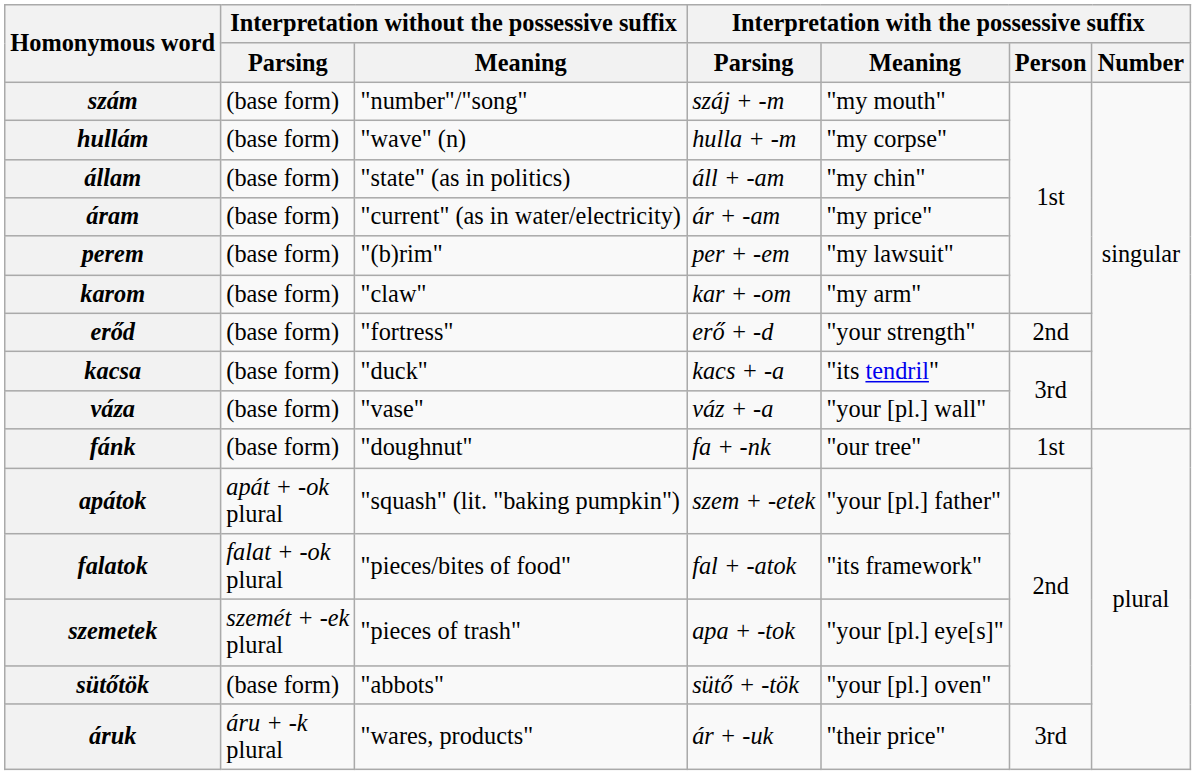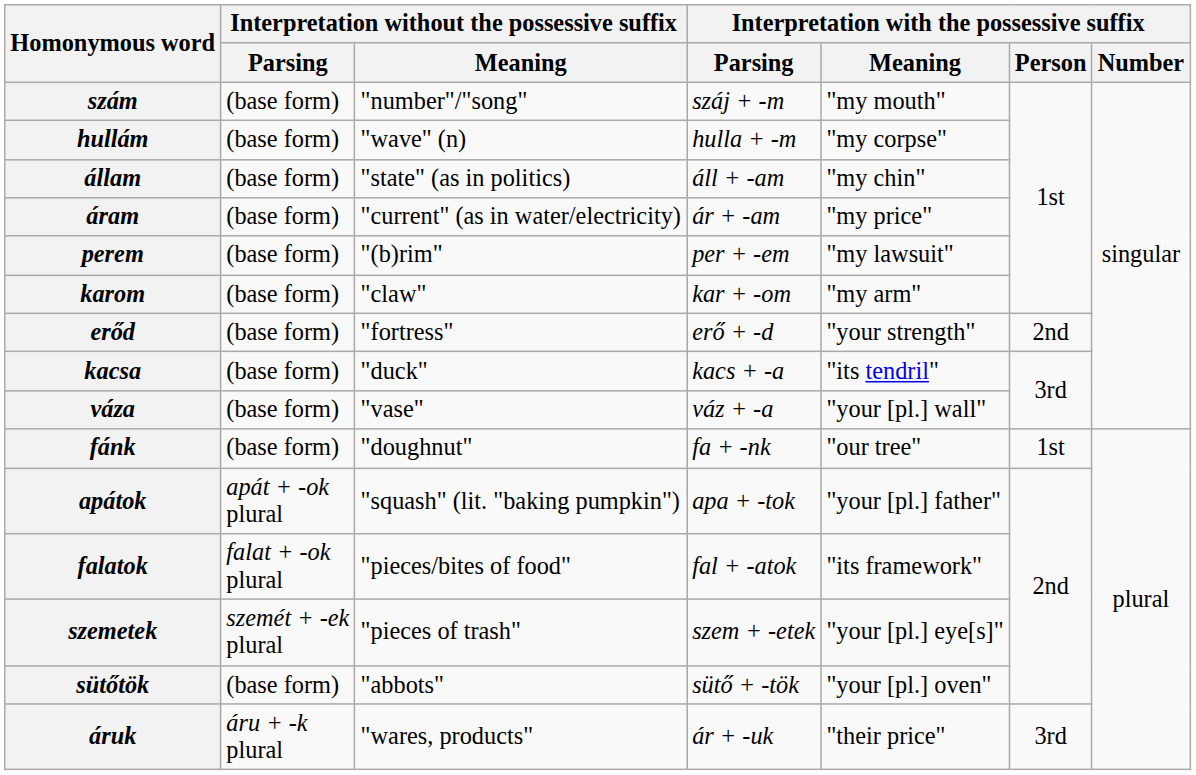 <table class="wikitable" align=center>
 <tr>
 <th rowspan=2>Homonymous word</th>
 <th colspan=2>Interpretation without the possessive suffix</th>
 <th colspan=4>Interpretation with the possessive suffix</th>
 </tr>
 <tr>
 <th>Parsing</th>
 <th>Meaning</th>
 <th>Parsing</th>
 <th>Meaning</th>
 <th>Person</th>
 <th>Number</th>
 </tr>
 <tr>
 <th><em>szám</em></th>
 <td>(base form)</td>
 <td>"number"/"song"</td>
 <td><em>száj + ‑m</em></td>
 <td>"my mouth"</td>
 <td align=center rowspan=6>1st</td>
 <td rowspan=9 align=center>singular</td>
 </tr>
 <tr>
 <th><em>hullám</em></th>
 <td>(base form)</td>
 <td>"wave" (n)</td>
 <td><em>hulla + ‑m</em></td>
 <td>"my corpse"</td>
 </tr>
 <tr>
 <th><em>állam</em></th>
 <td>(base form)</td>
 <td>"state" (as in politics)</td>
 <td><em>áll + ‑am</em></td>
 <td>"my chin"</td>
 </tr>
 <tr>
 <th><em>áram</em></th>
 <td>(base form)</td>
 <td>"current" (as in water/electricity)</td>
 <td><em>ár + ‑am</em></td>
 <td>"my price"</td>
 </tr>
 <tr>
 <th><em>perem</em></th>
 <td>(base form)</td>
 <td>"(b)rim"</td>
 <td><em>per + ‑em</em></td>
 <td>"my lawsuit"</td>
 </tr>
 <tr>
 <th><em>karom</em></th>
 <td>(base form)</td>
 <td>"claw"</td>
 <td><em>kar + ‑om</em></td>
 <td>"my arm"</td>
 </tr>
 <tr>
 <th><em>erőd</em></th>
 <td>(base form)</td>
 <td>"fortress"</td>
 <td><em>erő + ‑d</em></td>
 <td>"your strength"</td>
 <td align=center>2nd</td>
 </tr>
 <tr>
 <th><em>kacsa</em></th>
 <td>(base form)</td>
 <td>"duck"</td>
 <td><em>kacs + ‑a</em></td>
 <td>"its <a href='#'>tendril</a>"</td>
 <td align=center rowspan=2>3rd</td>
 </tr>
 <tr>
 <th><em>váza</em></th>
 <td>(base form)</td>
 <td>"vase"</td>
 <td><em>váz + ‑a</em></td>
 <td>"your [pl.] wall"</td>
 </tr>
 <tr>
 <th><em>fánk</em></th>
 <td>(base form)</td>
 <td>"doughnut"</td>
 <td><em>fa + ‑nk</em></td>
 <td>"our tree"</td>
 <td align=center>1st</td>
 <td rowspan=6 align=center>plural</td>
 </tr>
 <tr>
 <th><em>apátok</em></th>
 <td><em>apát + ‑ok</em><br>plural</td>
 <td>"squash" (lit. "baking pumpkin")</td>
-<td><em>szem + ‑etek</em></td>
+<td><em>apa + ‑tok</em></td>
 <td>"your [pl.] father"</td>
 <td rowspan=4 align=center>2nd</td>
 </tr>
 <tr>
 <th><em>falatok</em></th>
 <td><em>falat + ‑ok</em><br>plural</td>
 <td>"pieces/bites of food"</td>
 <td><em>fal + ‑atok</em></td>
 <td>"its framework"</td>
 </tr>
 <tr>
 <th><em>szemetek</em></th>
 <td><em>szemét + ‑ek</em><br>plural</td>
 <td>"pieces of trash"</td>
-<td><em>apa + ‑tok</em></td>
+<td><em>szem + ‑etek</em></td>
 <td>"your [pl.] eye[s]"</td>
 </tr>
 <tr>
 <th><em>sütőtök</em></th>
 <td>(base form)</td>
 <td>"abbots"</td>
 <td><em>sütő + ‑tök</em></td>
 <td>"your [pl.] oven"</td>
 </tr>
 <tr>
 <th><em>áruk</em></th>
 <td><em>áru + ‑k</em><br>plural</td>
 <td>"wares, products"</td>
 <td><em>ár + ‑uk</em></td>
 <td>"their price"</td>
 <td align=center>3rd</td>
 </tr>
 </table>
